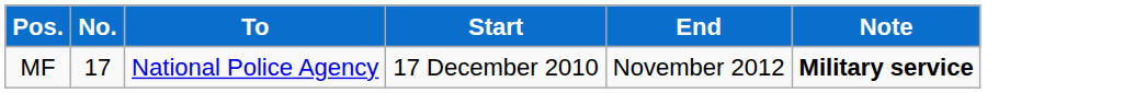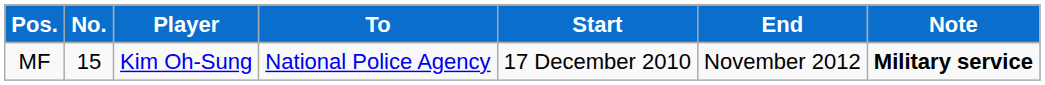 <table border="2" cellpadding="4" cellspacing="0" style="margin: 1em 1em 1em 0; background: #f9f9f9; border: 1px #aaa solid; border-collapse: collapse; font-size: 95%; text-align: center">
 <tr>
 <th style="background: #0A6ECD; color:white" width=25>Pos.</th>
 <th style="background: #0A6ECD; color:white" width=25>No.</th>
+<th style="background: #0A6ECD; color:white">Player</th>
 <th style="background: #0A6ECD; color:white">To</th>
 <th style="background: #0A6ECD; color:white">Start</th>
 <th style="background: #0A6ECD; color:white">End</th>
 <th style="background: #0A6ECD; color:white">Note</th>
 </tr>
 <tr>
 <td>MF</td>
-<td>17</td>
+<td>15</td>
+<td align=left> <a href='#'>Kim Oh-Sung</a></td>
 <td align=left> <a href='#'>National Police Agency</a></td>
 <td>17 December 2010</td>
 <td>November 2012</td>
 <td><strong>Military service</strong></td>
 </tr>
 </table>
